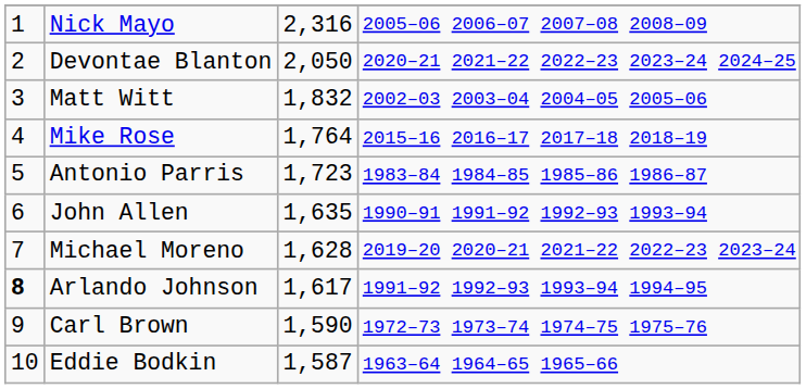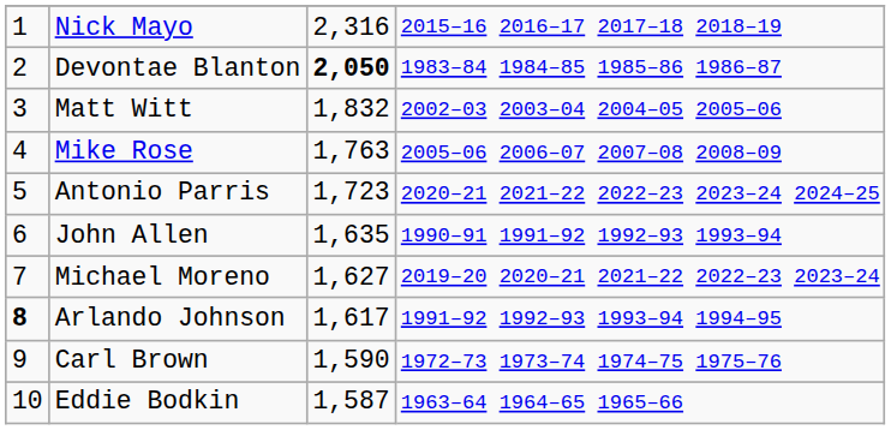 <table class="wikitable">
 <tr>
 </tr>
 <tr>
 <td>1</td>
 <td><a href='#'>Nick Mayo</a></td>
 <td>2,316</td>
-<td style="font-size:80%;"><a href='#'>2005–06</a> <a href='#'>2006–07</a> <a href='#'>2007–08</a> <a href='#'>2008–09</a></td>
+<td style="font-size:80%;"><a href='#'>2015–16</a> <a href='#'>2016–17</a> <a href='#'>2017–18</a> <a href='#'>2018–19</a></td>
 </tr>
 <tr>
 <td>2</td>
 <td>Devontae Blanton</td>
-<td>2,050</td>
-<td style="font-size:80%;"><a href='#'>2020–21</a> <a href='#'>2021–22</a> <a href='#'>2022–23</a> <a href='#'>2023–24</a> <a href='#'>2024–25</a></td>
+<td><strong>2,050</strong></td>
+<td style="font-size:80%;"><a href='#'>1983–84</a> <a href='#'>1984–85</a> <a href='#'>1985–86</a> <a href='#'>1986–87</a></td>
 </tr>
 <tr>
 <td>3</td>
 <td>Matt Witt</td>
 <td>1,832</td>
 <td style="font-size:80%;"><a href='#'>2002–03</a> <a href='#'>2003–04</a> <a href='#'>2004–05</a> <a href='#'>2005–06</a></td>
 </tr>
 <tr>
 <td>4</td>
 <td><a href='#'>Mike Rose</a></td>
-<td>1,764</td>
-<td style="font-size:80%;"><a href='#'>2015–16</a> <a href='#'>2016–17</a> <a href='#'>2017–18</a> <a href='#'>2018–19</a></td>
+<td>1,763</td>
+<td style="font-size:80%;"><a href='#'>2005–06</a> <a href='#'>2006–07</a> <a href='#'>2007–08</a> <a href='#'>2008–09</a></td>
 </tr>
 <tr>
 <td>5</td>
 <td>Antonio Parris</td>
 <td>1,723</td>
-<td style="font-size:80%;"><a href='#'>1983–84</a> <a href='#'>1984–85</a> <a href='#'>1985–86</a> <a href='#'>1986–87</a></td>
+<td style="font-size:80%;"><a href='#'>2020–21</a> <a href='#'>2021–22</a> <a href='#'>2022–23</a> <a href='#'>2023–24</a> <a href='#'>2024–25</a></td>
 </tr>
 <tr>
 <td>6</td>
 <td>John Allen</td>
 <td>1,635</td>
 <td style="font-size:80%;"><a href='#'>1990–91</a> <a href='#'>1991–92</a> <a href='#'>1992–93</a> <a href='#'>1993–94</a></td>
 </tr>
 <tr>
 <td>7</td>
 <td>Michael Moreno</td>
-<td>1,628</td>
+<td>1,627</td>
 <td style="font-size:80%;"><a href='#'>2019–20</a> <a href='#'>2020–21</a> <a href='#'>2021–22</a> <a href='#'>2022–23</a> <a href='#'>2023–24</a></td>
 </tr>
 <tr>
 <td><strong>8</strong></td>
 <td>Arlando Johnson</td>
 <td>1,617</td>
 <td style="font-size:80%;"><a href='#'>1991–92</a> <a href='#'>1992–93</a> <a href='#'>1993–94</a> <a href='#'>1994–95</a></td>
 </tr>
 <tr>
 <td>9</td>
 <td>Carl Brown</td>
 <td>1,590</td>
 <td style="font-size:80%;"><a href='#'>1972–73</a> <a href='#'>1973–74</a> <a href='#'>1974–75</a> <a href='#'>1975–76</a></td>
 </tr>
 <tr>
 <td>10</td>
 <td>Eddie Bodkin</td>
 <td>1,587</td>
 <td style="font-size:80%;"><a href='#'>1963–64</a> <a href='#'>1964–65</a> <a href='#'>1965–66</a></td>
 </tr>
 </table>
